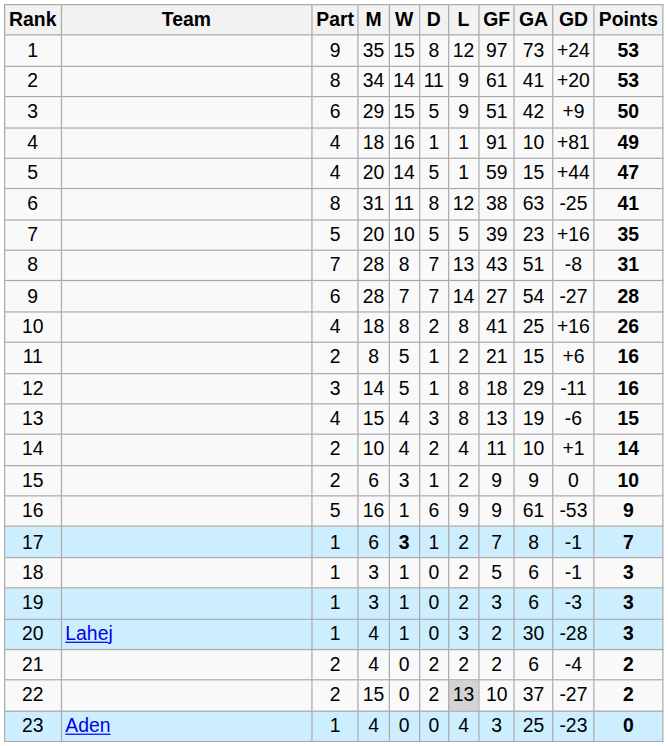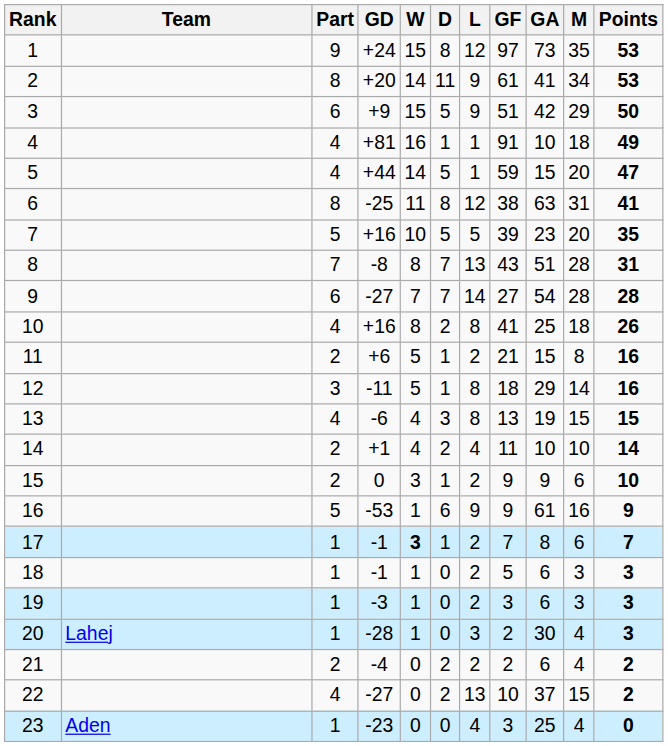 <table class="wikitable sortable" style="text-align:center">
 <tr>
 <th>Rank</th>
 <th width=200>Team</th>
 <th>Part</th>
-<th>M</th>
+<th>GD</th>
 <th>W</th>
 <th>D</th>
 <th>L</th>
 <th>GF</th>
 <th>GA</th>
-<th>GD</th>
+<th>M</th>
 <th>Points</th>
 </tr>
 <tr>
 <td>1</td>
 <td align=left></td>
 <td>9</td>
-<td>35</td>
+<td>+24</td>
 <td>15</td>
 <td>8</td>
 <td>12</td>
 <td>97</td>
 <td>73</td>
-<td>+24</td>
+<td>35</td>
 <td><strong>53</strong></td>
 </tr>
 <tr>
 <td>2</td>
 <td align=left></td>
 <td>8</td>
-<td>34</td>
+<td>+20</td>
 <td>14</td>
 <td>11</td>
 <td>9</td>
 <td>61</td>
 <td>41</td>
-<td>+20</td>
+<td>34</td>
 <td><strong>53</strong></td>
 </tr>
 <tr>
 <td>3</td>
 <td align=left></td>
 <td>6</td>
-<td>29</td>
+<td>+9</td>
 <td>15</td>
 <td>5</td>
 <td>9</td>
 <td>51</td>
 <td>42</td>
-<td>+9</td>
+<td>29</td>
 <td><strong>50</strong></td>
 </tr>
 <tr>
 <td>4</td>
 <td align=left></td>
 <td>4</td>
-<td>18</td>
+<td>+81</td>
 <td>16</td>
 <td>1</td>
 <td>1</td>
 <td>91</td>
 <td>10</td>
-<td>+81</td>
+<td>18</td>
 <td><strong>49</strong></td>
 </tr>
 <tr>
 <td>5</td>
 <td align=left></td>
 <td>4</td>
-<td>20</td>
+<td>+44</td>
 <td>14</td>
 <td>5</td>
 <td>1</td>
 <td>59</td>
 <td>15</td>
-<td>+44</td>
+<td>20</td>
 <td><strong>47</strong></td>
 </tr>
 <tr>
 <td>6</td>
 <td align=left></td>
 <td>8</td>
-<td>31</td>
+<td>-25</td>
 <td>11</td>
 <td>8</td>
 <td>12</td>
 <td>38</td>
 <td>63</td>
-<td>-25</td>
+<td>31</td>
 <td><strong>41</strong></td>
 </tr>
 <tr>
 <td>7</td>
 <td align=left></td>
 <td>5</td>
-<td>20</td>
+<td>+16</td>
 <td>10</td>
 <td>5</td>
 <td>5</td>
 <td>39</td>
 <td>23</td>
-<td>+16</td>
+<td>20</td>
 <td><strong>35</strong></td>
 </tr>
 <tr>
 <td>8</td>
 <td align=left></td>
 <td>7</td>
-<td>28</td>
+<td>-8</td>
 <td>8</td>
 <td>7</td>
 <td>13</td>
 <td>43</td>
 <td>51</td>
-<td>-8</td>
+<td>28</td>
 <td><strong>31</strong></td>
 </tr>
 <tr>
 <td>9</td>
 <td align=left></td>
 <td>6</td>
-<td>28</td>
+<td>-27</td>
 <td>7</td>
 <td>7</td>
 <td>14</td>
 <td>27</td>
 <td>54</td>
-<td>-27</td>
+<td>28</td>
 <td><strong>28</strong></td>
 </tr>
 <tr>
 <td>10</td>
 <td align=left></td>
 <td>4</td>
-<td>18</td>
+<td>+16</td>
 <td>8</td>
 <td>2</td>
 <td>8</td>
 <td>41</td>
 <td>25</td>
-<td>+16</td>
+<td>18</td>
 <td><strong>26</strong></td>
 </tr>
 <tr>
 <td>11</td>
 <td align=left></td>
 <td>2</td>
-<td>8</td>
+<td>+6</td>
 <td>5</td>
 <td>1</td>
 <td>2</td>
 <td>21</td>
 <td>15</td>
-<td>+6</td>
+<td>8</td>
 <td><strong>16</strong></td>
 </tr>
 <tr>
 <td>12</td>
 <td align=left></td>
 <td>3</td>
-<td>14</td>
+<td>-11</td>
 <td>5</td>
 <td>1</td>
 <td>8</td>
 <td>18</td>
 <td>29</td>
-<td>-11</td>
+<td>14</td>
 <td><strong>16</strong></td>
 </tr>
 <tr>
 <td>13</td>
 <td align=left></td>
 <td>4</td>
-<td>15</td>
+<td>-6</td>
 <td>4</td>
 <td>3</td>
 <td>8</td>
 <td>13</td>
 <td>19</td>
-<td>-6</td>
+<td>15</td>
 <td><strong>15</strong></td>
 </tr>
 <tr>
 <td>14</td>
 <td align=left></td>
 <td>2</td>
-<td>10</td>
+<td>+1</td>
 <td>4</td>
 <td>2</td>
 <td>4</td>
 <td>11</td>
 <td>10</td>
-<td>+1</td>
+<td>10</td>
 <td><strong>14</strong></td>
 </tr>
 <tr>
 <td>15</td>
 <td align=left></td>
 <td>2</td>
-<td>6</td>
+<td>0</td>
 <td>3</td>
 <td>1</td>
 <td>2</td>
 <td>9</td>
 <td>9</td>
-<td>0</td>
+<td>6</td>
 <td><strong>10</strong></td>
 </tr>
 <tr>
 <td>16</td>
 <td align=left></td>
 <td>5</td>
-<td>16</td>
+<td>-53</td>
 <td>1</td>
 <td>6</td>
 <td>9</td>
 <td>9</td>
 <td>61</td>
-<td>-53</td>
+<td>16</td>
 <td><strong>9</strong></td>
 </tr>
 <tr bgcolor=#CCEEFF>
 <td>17</td>
 <td align=left></td>
 <td>1</td>
-<td>6</td>
+<td>-1</td>
 <td><strong>3</strong></td>
 <td>1</td>
 <td>2</td>
 <td>7</td>
 <td>8</td>
-<td>-1</td>
+<td>6</td>
 <td><strong>7</strong></td>
 </tr>
 <tr>
 <td>18</td>
 <td align=left></td>
 <td>1</td>
-<td>3</td>
+<td>-1</td>
 <td>1</td>
 <td>0</td>
 <td>2</td>
 <td>5</td>
 <td>6</td>
-<td>-1</td>
+<td>3</td>
 <td><strong>3</strong></td>
 </tr>
 <tr bgcolor=#CCEEFF>
 <td>19</td>
 <td align=left></td>
 <td>1</td>
-<td>3</td>
+<td>-3</td>
 <td>1</td>
 <td>0</td>
 <td>2</td>
 <td>3</td>
 <td>6</td>
-<td>-3</td>
+<td>3</td>
 <td><strong>3</strong></td>
 </tr>
 <tr bgcolor=#CCEEFF>
 <td>20</td>
 <td align=left> <a href='#'>Lahej</a></td>
 <td>1</td>
-<td>4</td>
+<td>-28</td>
 <td>1</td>
 <td>0</td>
 <td>3</td>
 <td>2</td>
 <td>30</td>
-<td>-28</td>
+<td>4</td>
 <td><strong>3</strong></td>
 </tr>
 <tr>
 <td>21</td>
 <td align=left></td>
 <td>2</td>
-<td>4</td>
+<td>-4</td>
 <td>0</td>
 <td>2</td>
 <td>2</td>
 <td>2</td>
 <td>6</td>
-<td>-4</td>
+<td>4</td>
 <td><strong>2</strong></td>
 </tr>
 <tr>
 <td>22</td>
 <td align=left></td>
-<td>2</td>
-<td>15</td>
+<td>4</td>
+<td>-27</td>
 <td>0</td>
 <td>2</td>
-<td style="background: lightgrey;">13</td>
+<td>13</td>
 <td>10</td>
 <td>37</td>
-<td>-27</td>
+<td>15</td>
 <td><strong>2</strong></td>
 </tr>
 <tr bgcolor=#CCEEFF>
 <td>23</td>
 <td align=left> <a href='#'>Aden</a></td>
 <td>1</td>
-<td>4</td>
+<td>-23</td>
 <td>0</td>
 <td>0</td>
 <td>4</td>
 <td>3</td>
 <td>25</td>
-<td>-23</td>
+<td>4</td>
 <td><strong>0</strong></td>
 </tr>
 </table>
